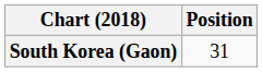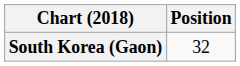 <table class="wikitable plainrowheaders" style="text-align:center">
 <tr>
 <th scope="col">Chart (2018)</th>
 <th scope="col">Position</th>
 </tr>
 <tr>
 <th scope="row">South Korea (Gaon)</th>
-<td>31</td>
+<td>32</td>
 </tr>
 </table>
